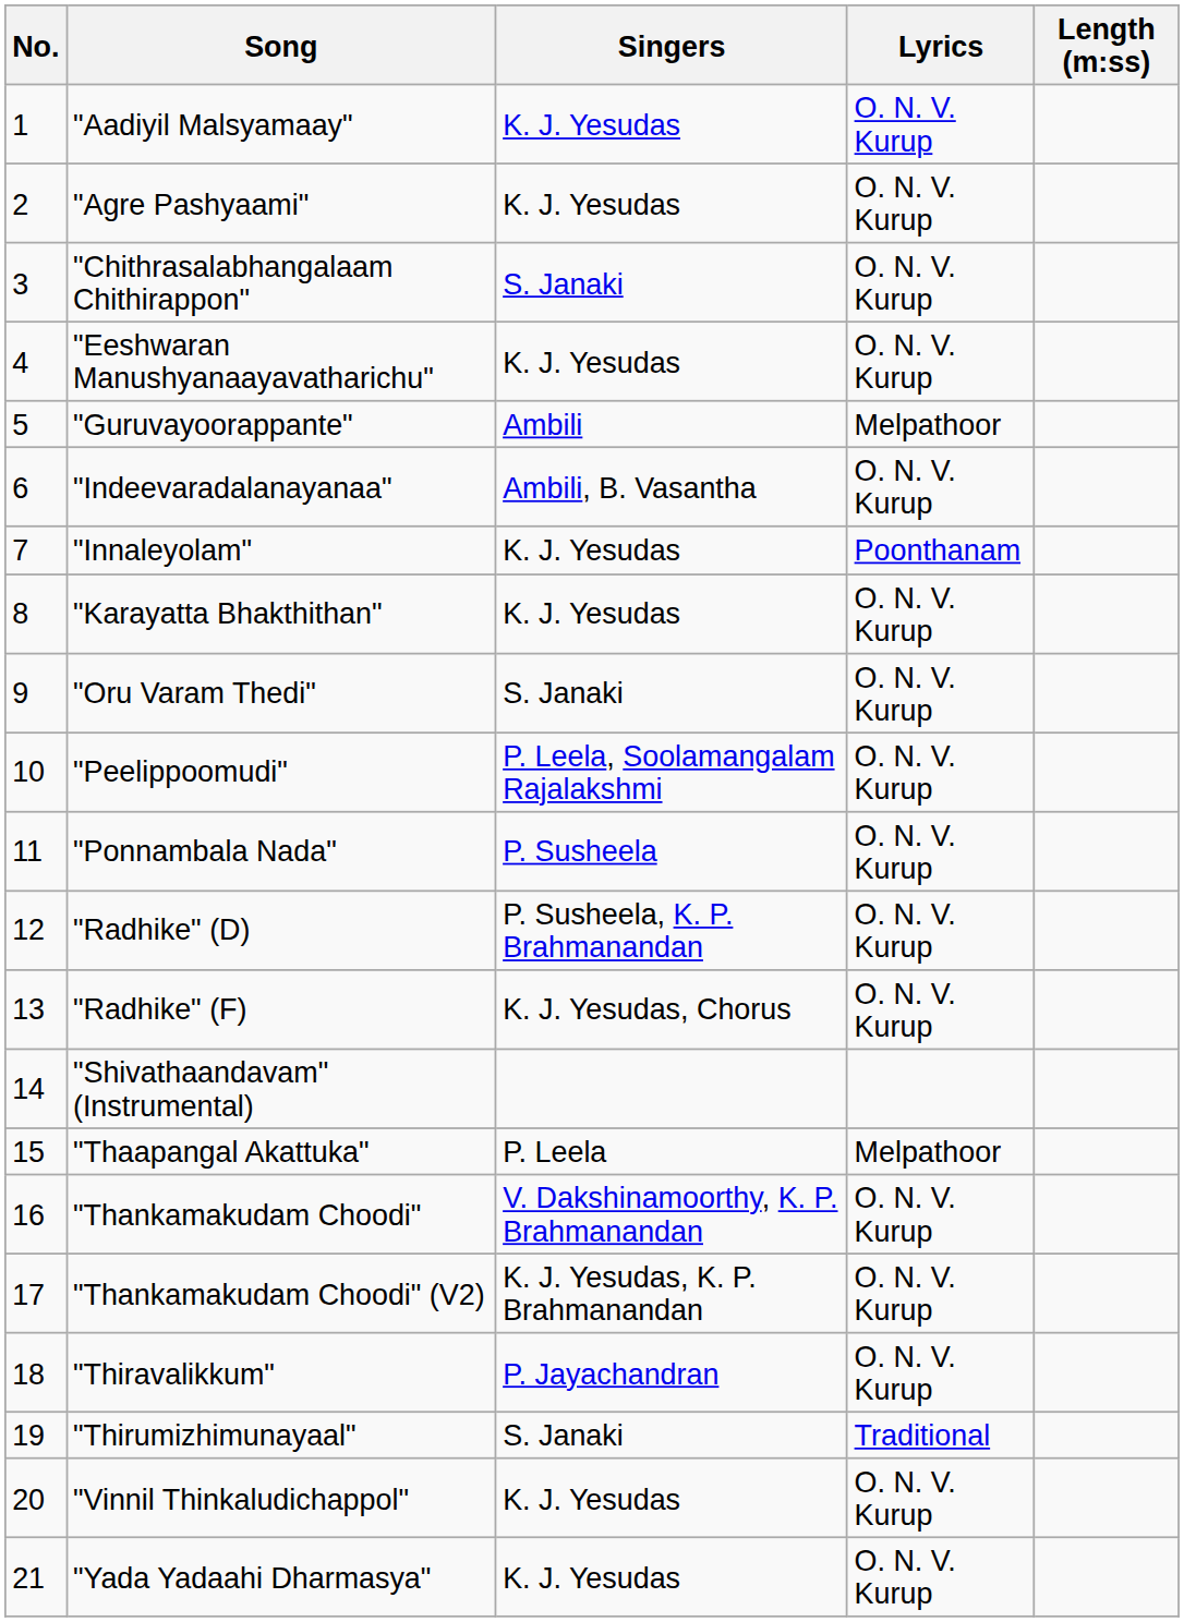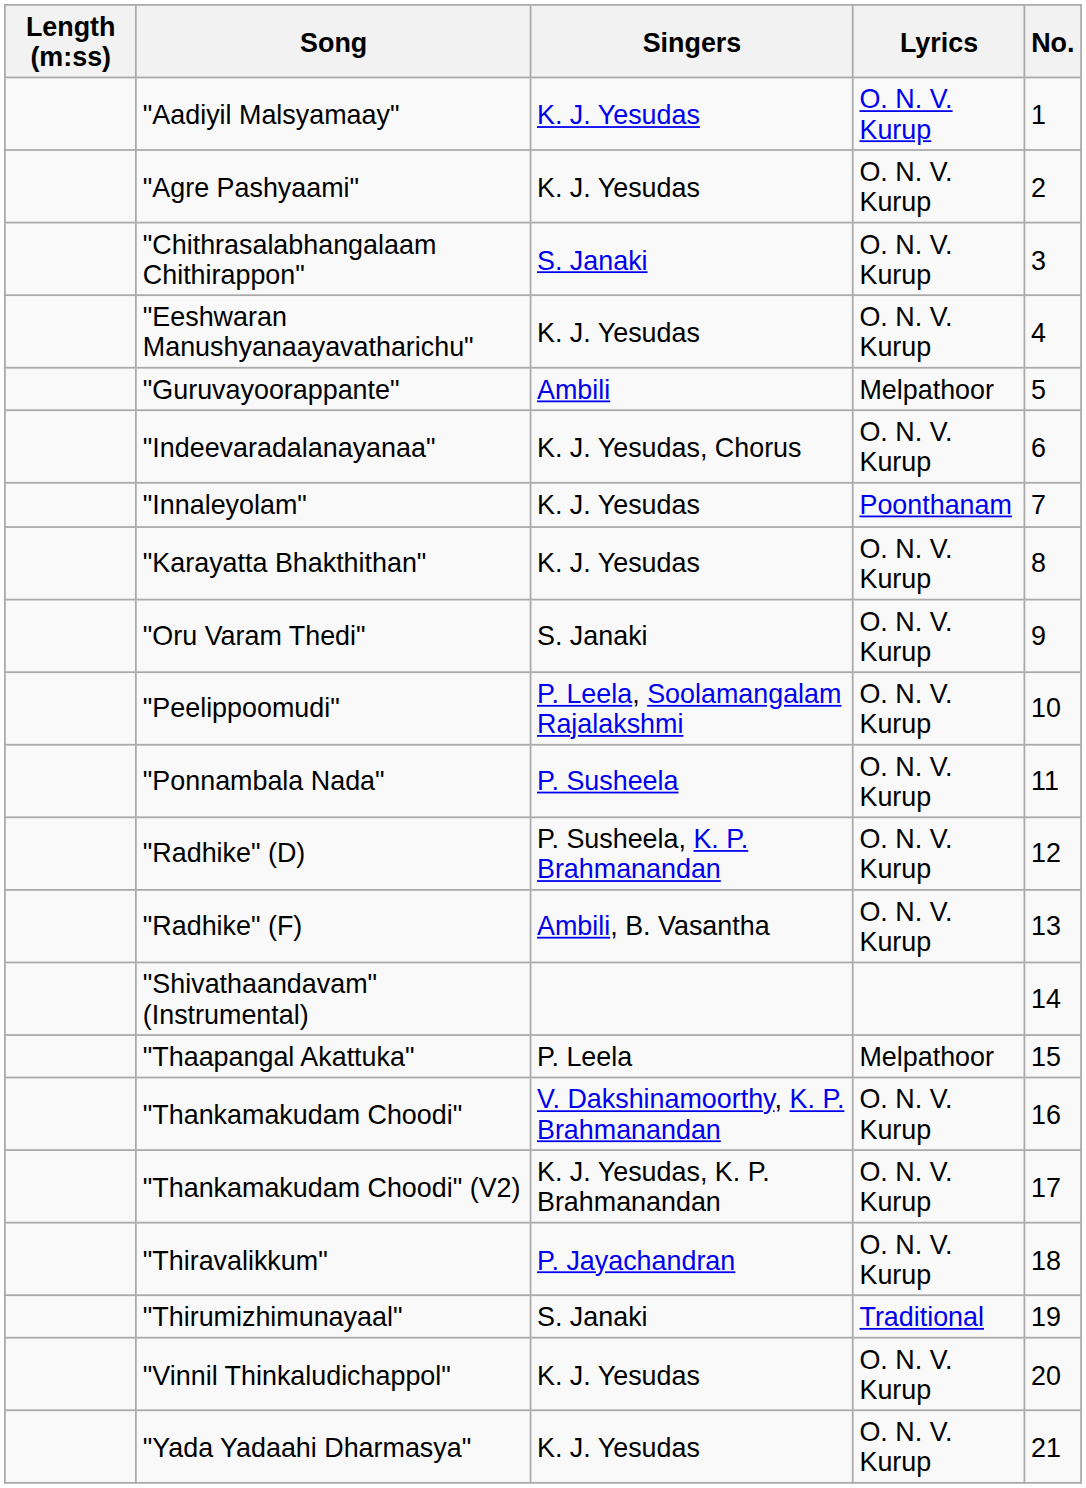 <table class="wikitable" style="font-size:95%;">
 <tr>
-<th>No.</th>
+<th>Length (m:ss)</th>
 <th>Song</th>
 <th>Singers</th>
 <th>Lyrics</th>
-<th>Length (m:ss)</th>
+<th>No.</th>
 </tr>
 <tr>
-<td>1</td>
+<td></td>
 <td>"Aadiyil Malsyamaay"</td>
 <td><a href='#'>K. J. Yesudas</a></td>
 <td><a href='#'>O. N. V. Kurup</a></td>
-<td></td>
+<td>1</td>
 </tr>
 <tr>
-<td>2</td>
+<td></td>
 <td>"Agre Pashyaami"</td>
 <td>K. J. Yesudas</td>
 <td>O. N. V. Kurup</td>
-<td></td>
+<td>2</td>
 </tr>
 <tr>
-<td>3</td>
+<td></td>
 <td>"Chithrasalabhangalaam Chithirappon"</td>
 <td><a href='#'>S. Janaki</a></td>
 <td>O. N. V. Kurup</td>
-<td></td>
+<td>3</td>
 </tr>
 <tr>
-<td>4</td>
+<td></td>
 <td>"Eeshwaran Manushyanaayavatharichu"</td>
 <td>K. J. Yesudas</td>
 <td>O. N. V. Kurup</td>
-<td></td>
+<td>4</td>
 </tr>
 <tr>
-<td>5</td>
+<td></td>
 <td>"Guruvayoorappante"</td>
 <td><a href='#'>Ambili</a></td>
 <td>Melpathoor</td>
-<td></td>
+<td>5</td>
 </tr>
 <tr>
+<td></td>
+<td>"Indeevaradalanayanaa"</td>
+<td>K. J. Yesudas, Chorus</td>
+<td>O. N. V. Kurup</td>
 <td>6</td>
-<td>"Indeevaradalanayanaa"</td>
-<td><a href='#'>Ambili</a>, B. Vasantha</td>
-<td>O. N. V. Kurup</td>
-<td></td>
 </tr>
 <tr>
-<td>7</td>
+<td></td>
 <td>"Innaleyolam"</td>
 <td>K. J. Yesudas</td>
 <td><a href='#'>Poonthanam</a></td>
-<td></td>
+<td>7</td>
 </tr>
 <tr>
-<td>8</td>
+<td></td>
 <td>"Karayatta Bhakthithan"</td>
 <td>K. J. Yesudas</td>
 <td>O. N. V. Kurup</td>
-<td></td>
+<td>8</td>
 </tr>
 <tr>
-<td>9</td>
+<td></td>
 <td>"Oru Varam Thedi"</td>
 <td>S. Janaki</td>
 <td>O. N. V. Kurup</td>
-<td></td>
+<td>9</td>
 </tr>
 <tr>
-<td>10</td>
+<td></td>
 <td>"Peelippoomudi"</td>
 <td><a href='#'>P. Leela</a>, <a href='#'>Soolamangalam Rajalakshmi</a></td>
 <td>O. N. V. Kurup</td>
-<td></td>
+<td>10</td>
 </tr>
 <tr>
-<td>11</td>
+<td></td>
 <td>"Ponnambala Nada"</td>
 <td><a href='#'>P. Susheela</a></td>
 <td>O. N. V. Kurup</td>
-<td></td>
+<td>11</td>
 </tr>
 <tr>
-<td>12</td>
+<td></td>
 <td>"Radhike" (D)</td>
 <td>P. Susheela, <a href='#'>K. P. Brahmanandan</a></td>
 <td>O. N. V. Kurup</td>
-<td></td>
+<td>12</td>
 </tr>
 <tr>
+<td></td>
+<td>"Radhike" (F)</td>
+<td><a href='#'>Ambili</a>, B. Vasantha</td>
+<td>O. N. V. Kurup</td>
 <td>13</td>
-<td>"Radhike" (F)</td>
-<td>K. J. Yesudas, Chorus</td>
-<td>O. N. V. Kurup</td>
-<td></td>
 </tr>
 <tr>
-<td>14</td>
+<td></td>
 <td>"Shivathaandavam" (Instrumental)</td>
 <td></td>
 <td></td>
-<td></td>
+<td>14</td>
 </tr>
 <tr>
-<td>15</td>
+<td></td>
 <td>"Thaapangal Akattuka"</td>
 <td>P. Leela</td>
 <td>Melpathoor</td>
-<td></td>
+<td>15</td>
 </tr>
 <tr>
-<td>16</td>
+<td></td>
 <td>"Thankamakudam Choodi"</td>
 <td><a href='#'>V. Dakshinamoorthy</a>, <a href='#'>K. P. Brahmanandan</a></td>
 <td>O. N. V. Kurup</td>
-<td></td>
+<td>16</td>
 </tr>
 <tr>
-<td>17</td>
+<td></td>
 <td>"Thankamakudam Choodi" (V2)</td>
 <td>K. J. Yesudas, K. P. Brahmanandan</td>
 <td>O. N. V. Kurup</td>
-<td></td>
+<td>17</td>
 </tr>
 <tr>
-<td>18</td>
+<td></td>
 <td>"Thiravalikkum"</td>
 <td><a href='#'>P. Jayachandran</a></td>
 <td>O. N. V. Kurup</td>
-<td></td>
+<td>18</td>
 </tr>
 <tr>
-<td>19</td>
+<td></td>
 <td>"Thirumizhimunayaal"</td>
 <td>S. Janaki</td>
 <td><a href='#'>Traditional</a></td>
-<td></td>
+<td>19</td>
 </tr>
 <tr>
-<td>20</td>
+<td></td>
 <td>"Vinnil Thinkaludichappol"</td>
 <td>K. J. Yesudas</td>
 <td>O. N. V. Kurup</td>
-<td></td>
+<td>20</td>
 </tr>
 <tr>
-<td>21</td>
+<td></td>
 <td>"Yada Yadaahi Dharmasya"</td>
 <td>K. J. Yesudas</td>
 <td>O. N. V. Kurup</td>
-<td></td>
+<td>21</td>
 </tr>
 </table>
